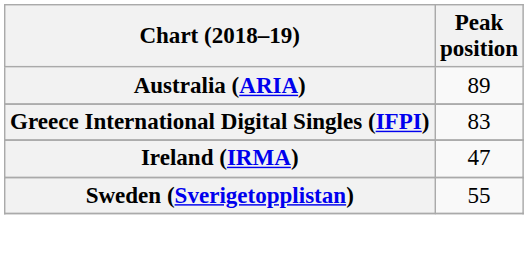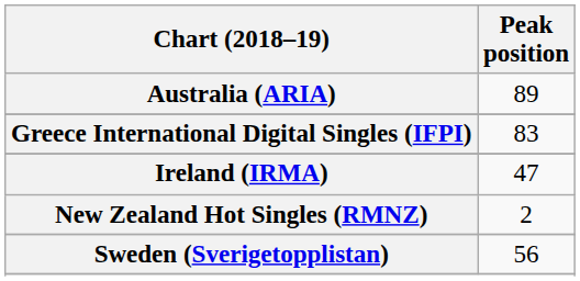 <table class="wikitable sortable plainrowheaders" style="text-align:center">
 <tr>
 <th scope="col">Chart (2018–19)</th>
 <th scope="col">Peak<br>position</th>
 </tr>
 <tr>
 <th scope="row">Australia (<a href='#'>ARIA</a>)</th>
 <td>89</td>
 </tr>
 <tr>
 </tr>
 <tr>
 </tr>
 <tr>
 </tr>
 <tr>
 </tr>
 <tr>
 <th scope="row">Greece International Digital Singles (<a href='#'>IFPI</a>)</th>
 <td>83</td>
 </tr>
 <tr>
 </tr>
 <tr>
 <th scope="row">Ireland (<a href='#'>IRMA</a>)</th>
 <td>47</td>
 </tr>
 <tr>
+<th scope="row">New Zealand Hot Singles (<a href='#'>RMNZ</a>)</th>
+<td>2</td>
+</tr>
+<tr>
 </tr>
 <tr>
 <th scope="row">Sweden (<a href='#'>Sverigetopplistan</a>)</th>
-<td>55</td>
+<td>56</td>
 </tr>
 <tr>
 </tr>
 <tr>
 </tr>
 </table>
